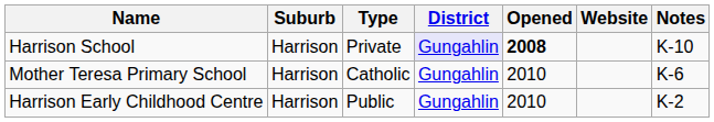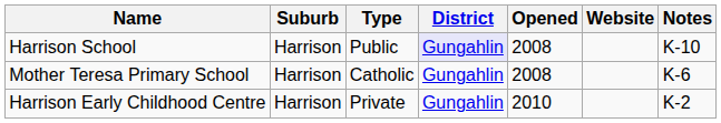 <table class="wikitable sortable">
 <tr>
 <th>Name</th>
 <th>Suburb</th>
 <th>Type</th>
 <th><a href='#'>District</a></th>
 <th>Opened</th>
 <th>Website</th>
 <th>Notes</th>
 </tr>
 <tr>
 <td>Harrison School</td>
 <td>Harrison</td>
-<td>Private</td>
+<td>Public</td>
 <td style="background: lavender;"><a href='#'>Gungahlin</a></td>
-<td><strong>2008</strong></td>
+<td>2008</td>
 <td></td>
 <td>K-10</td>
 </tr>
 <tr>
 <td>Mother Teresa Primary School</td>
 <td>Harrison</td>
 <td>Catholic</td>
 <td><a href='#'>Gungahlin</a></td>
-<td>2010</td>
+<td>2008</td>
 <td></td>
 <td>K-6</td>
 </tr>
 <tr>
 <td>Harrison Early Childhood Centre</td>
 <td>Harrison</td>
-<td>Public</td>
+<td>Private</td>
 <td><a href='#'>Gungahlin</a></td>
 <td>2010</td>
 <td></td>
 <td>K-2</td>
 </tr>
 <tr>
 </tr>
 </table>
